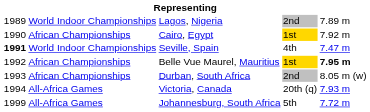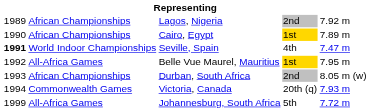 <table>
 <tr>
 <th colspan="5">Representing </th>
 </tr>
 <tr>
 <td>1989</td>
-<td><a href='#'>World Indoor Championships</a></td>
+<td><a href='#'>African Championships</a></td>
 <td><a href='#'>Lagos</a>, <a href='#'>Nigeria</a></td>
 <td bgcolor="silver">2nd</td>
-<td>7.89 m</td>
+<td>7.92 m</td>
 </tr>
 <tr>
 <td>1990</td>
 <td><a href='#'>African Championships</a></td>
 <td><a href='#'>Cairo</a>, <a href='#'>Egypt</a></td>
 <td bgcolor="gold">1st</td>
-<td>7.92 m</td>
+<td>7.89 m</td>
 </tr>
 <tr>
 <td><strong>1991</strong></td>
 <td><a href='#'>World Indoor Championships</a></td>
 <td><a href='#'>Seville, Spain</a></td>
 <td>4th</td>
 <td><a href='#'>7.47 m</a></td>
 </tr>
 <tr>
 <td>1992</td>
-<td><a href='#'>African Championships</a></td>
+<td><a href='#'>All-Africa Games</a></td>
 <td>Belle Vue Maurel, <a href='#'>Mauritius</a></td>
 <td bgcolor="gold">1st</td>
-<td><strong>7.95 m</strong></td>
+<td>7.95 m</td>
 </tr>
 <tr>
 <td>1993</td>
 <td><a href='#'>African Championships</a></td>
 <td><a href='#'>Durban</a>, <a href='#'>South Africa</a></td>
 <td bgcolor="silver">2nd</td>
 <td>8.05 m (w)</td>
 </tr>
 <tr>
 <td>1994</td>
-<td><a href='#'>All-Africa Games</a></td>
+<td><a href='#'>Commonwealth Games</a></td>
 <td><a href='#'>Victoria</a>, <a href='#'>Canada</a></td>
 <td>20th (q)</td>
 <td><a href='#'>7.93 m</a></td>
 </tr>
 <tr>
 <td>1999</td>
 <td><a href='#'>All-Africa Games</a></td>
 <td><a href='#'>Johannesburg, South Africa</a></td>
 <td>5th</td>
 <td><a href='#'>7.72 m</a></td>
 </tr>
 </table>
